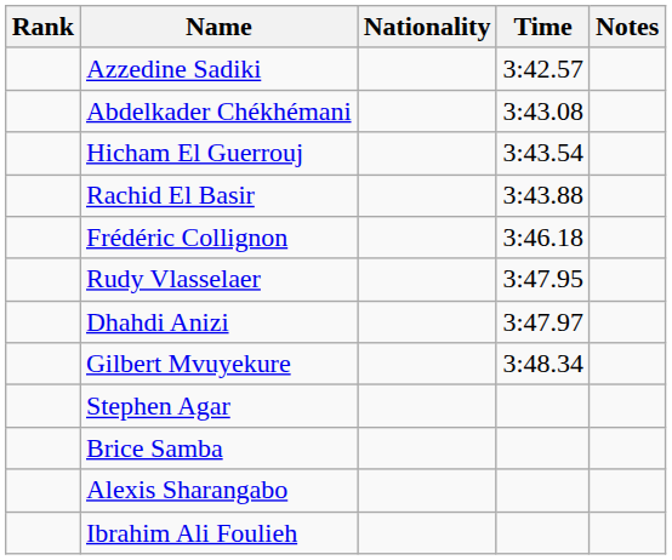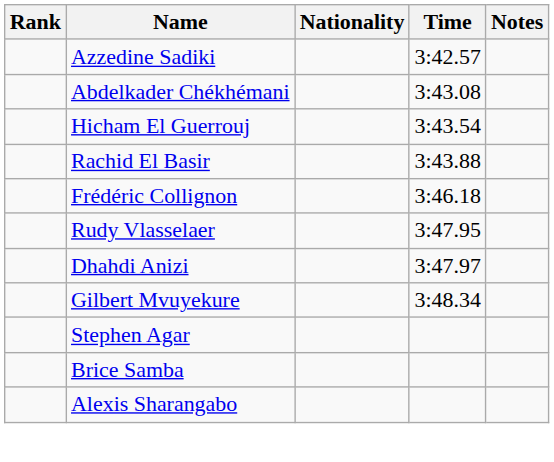 <table class="wikitable sortable" style="text-align:center">
 <tr>
 <th>Rank</th>
 <th>Name</th>
 <th>Nationality</th>
 <th>Time</th>
 <th>Notes</th>
 </tr>
 <tr>
 <td></td>
 <td align=left><a href='#'>Azzedine Sadiki</a></td>
 <td align=left></td>
 <td>3:42.57</td>
 <td></td>
 </tr>
 <tr>
 <td></td>
 <td align=left><a href='#'>Abdelkader Chékhémani</a></td>
 <td align=left></td>
 <td>3:43.08</td>
 <td></td>
 </tr>
 <tr>
 <td></td>
 <td align=left><a href='#'>Hicham El Guerrouj</a></td>
 <td align=left></td>
 <td>3:43.54</td>
 <td></td>
 </tr>
 <tr>
 <td></td>
 <td align=left><a href='#'>Rachid El Basir</a></td>
 <td align=left></td>
 <td>3:43.88</td>
 <td></td>
 </tr>
 <tr>
 <td></td>
 <td align=left><a href='#'>Frédéric Collignon</a></td>
 <td align=left></td>
 <td>3:46.18</td>
 <td></td>
 </tr>
 <tr>
 <td></td>
 <td align=left><a href='#'>Rudy Vlasselaer</a></td>
 <td align=left></td>
 <td>3:47.95</td>
 <td></td>
 </tr>
 <tr>
 <td></td>
 <td align=left><a href='#'>Dhahdi Anizi</a></td>
 <td align=left></td>
 <td>3:47.97</td>
 <td></td>
 </tr>
 <tr>
 <td></td>
 <td align=left><a href='#'>Gilbert Mvuyekure</a></td>
 <td align=left></td>
 <td>3:48.34</td>
 <td></td>
 </tr>
 <tr>
 <td></td>
 <td align=left><a href='#'>Stephen Agar</a></td>
 <td align=left></td>
 <td></td>
 <td></td>
 </tr>
 <tr>
 <td></td>
 <td align=left><a href='#'>Brice Samba</a></td>
 <td align=left></td>
 <td></td>
 <td></td>
 </tr>
 <tr>
 <td></td>
 <td align=left><a href='#'>Alexis Sharangabo</a></td>
 <td align=left></td>
 <td></td>
 <td></td>
 </tr>
-<tr>
-<td></td>
-<td align=left><a href='#'>Ibrahim Ali Foulieh</a></td>
-<td align=left></td>
-<td></td>
-<td></td>
-</tr>
 </table>
